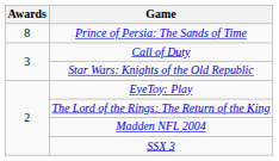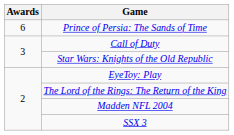 <table class="wikitable floatleft" rowspan="2" style="text-align:center;" background: #f6e39c;>
 <tr>
 <th scope="col">Awards</th>
 <th scope="col">Game</th>
 </tr>
 <tr>
-<td>8</td>
+<td>6</td>
 <td><em><a href='#'>Prince of Persia: The Sands of Time</a></em></td>
 </tr>
 <tr>
 <td rowspan=2>3</td>
 <td><em><a href='#'>Call of Duty</a></em></td>
 </tr>
 <tr>
 <td><em><a href='#'>Star Wars: Knights of the Old Republic</a></em></td>
 </tr>
 <tr>
 <td rowspan=4>2</td>
 <td><em><a href='#'>EyeToy: Play</a></em></td>
 </tr>
 <tr>
 <td><em><a href='#'>The Lord of the Rings: The Return of the King</a></em></td>
 </tr>
 <tr>
 <td><em><a href='#'>Madden NFL 2004</a></em></td>
 </tr>
 <tr>
 <td><em><a href='#'>SSX 3</a></em></td>
 </tr>
 </table>
